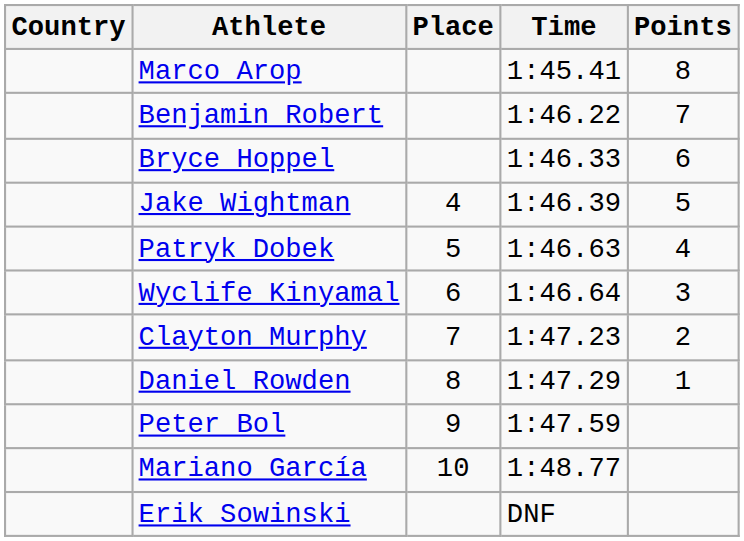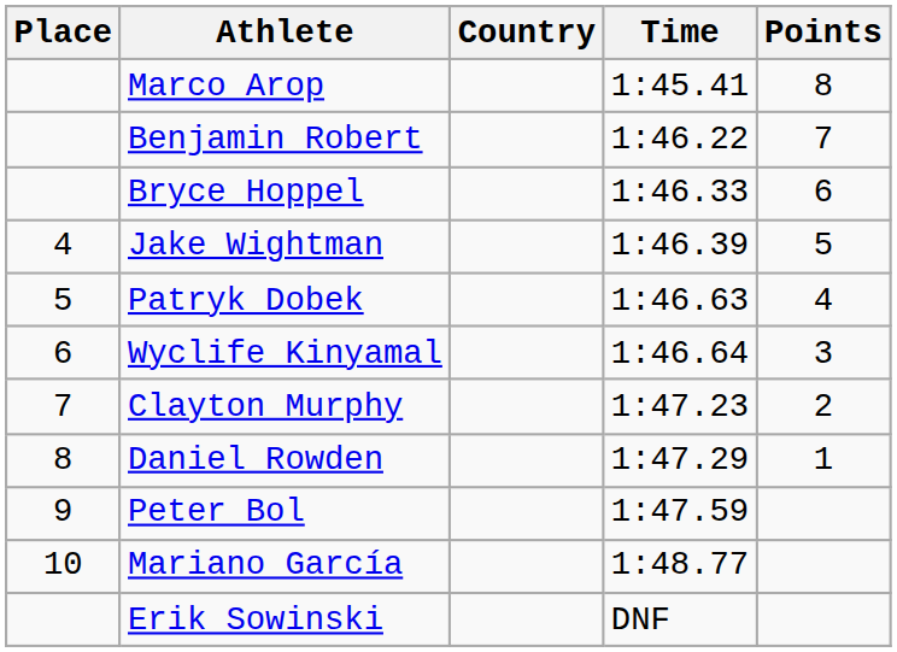 <table class="wikitable">
 <tr>
+<th>Place</th>
+<th>Athlete</th>
 <th>Country</th>
-<th>Athlete</th>
-<th>Place</th>
 <th>Time</th>
 <th>Points</th>
 </tr>
 <tr>
+<td align=center></td>
+<td><a href='#'>Marco Arop</a></td>
 <td></td>
-<td><a href='#'>Marco Arop</a></td>
-<td align=center></td>
 <td>1:45.41</td>
 <td align=center>8</td>
 </tr>
 <tr>
+<td align=center></td>
+<td><a href='#'>Benjamin Robert</a></td>
 <td></td>
-<td><a href='#'>Benjamin Robert</a></td>
-<td align=center></td>
 <td>1:46.22</td>
 <td align=center>7</td>
 </tr>
 <tr>
+<td align=center></td>
+<td><a href='#'>Bryce Hoppel</a></td>
 <td></td>
-<td><a href='#'>Bryce Hoppel</a></td>
-<td align=center></td>
 <td>1:46.33</td>
 <td align=center>6</td>
 </tr>
 <tr>
+<td align=center>4</td>
+<td><a href='#'>Jake Wightman</a></td>
 <td></td>
-<td><a href='#'>Jake Wightman</a></td>
-<td align=center>4</td>
 <td>1:46.39</td>
 <td align=center>5</td>
 </tr>
 <tr>
+<td align=center>5</td>
+<td><a href='#'>Patryk Dobek</a></td>
 <td></td>
-<td><a href='#'>Patryk Dobek</a></td>
-<td align=center>5</td>
 <td>1:46.63</td>
 <td align=center>4</td>
 </tr>
 <tr>
+<td align=center>6</td>
+<td><a href='#'>Wyclife Kinyamal</a></td>
 <td></td>
-<td><a href='#'>Wyclife Kinyamal</a></td>
-<td align=center>6</td>
 <td>1:46.64</td>
 <td align=center>3</td>
 </tr>
 <tr>
+<td align=center>7</td>
+<td><a href='#'>Clayton Murphy</a></td>
 <td></td>
-<td><a href='#'>Clayton Murphy</a></td>
-<td align=center>7</td>
 <td>1:47.23</td>
 <td align=center>2</td>
 </tr>
 <tr>
+<td align=center>8</td>
+<td><a href='#'>Daniel Rowden</a></td>
 <td></td>
-<td><a href='#'>Daniel Rowden</a></td>
-<td align=center>8</td>
 <td>1:47.29</td>
 <td align=center>1</td>
 </tr>
 <tr>
+<td align=center>9</td>
+<td><a href='#'>Peter Bol</a></td>
 <td></td>
-<td><a href='#'>Peter Bol</a></td>
-<td align=center>9</td>
 <td>1:47.59</td>
 <td align=center></td>
 </tr>
 <tr>
+<td align=center>10</td>
+<td><a href='#'>Mariano García</a></td>
 <td></td>
-<td><a href='#'>Mariano García</a></td>
-<td align=center>10</td>
 <td>1:48.77</td>
 <td align=center></td>
 </tr>
 <tr>
+<td align=center></td>
+<td><a href='#'>Erik Sowinski</a></td>
 <td></td>
-<td><a href='#'>Erik Sowinski</a></td>
-<td align=center></td>
 <td>DNF</td>
 <td align=center></td>
 </tr>
 </table>
